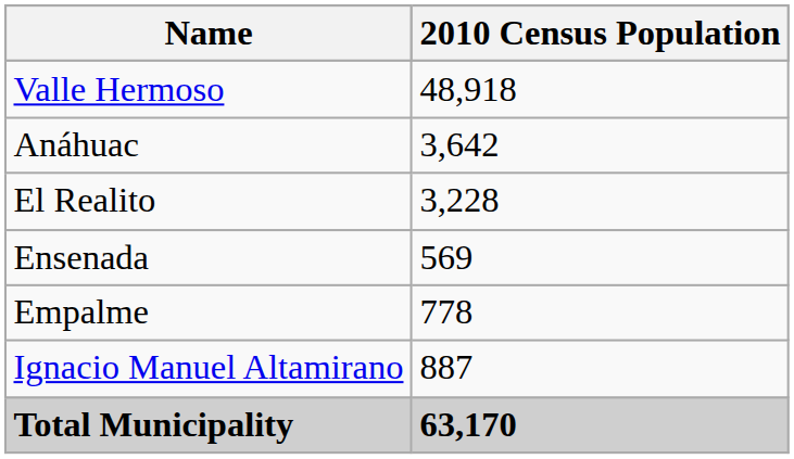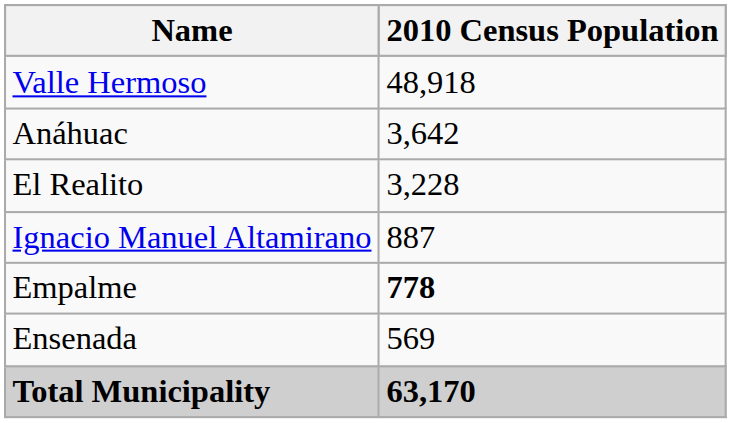 <table class="wikitable">
 <tr style="background:#000000; color:black;">
 <th><strong>Name</strong></th>
 <th><strong>2010 Census Population</strong></th>
 </tr>
 <tr>
 <td><a href='#'>Valle Hermoso</a></td>
 <td>48,918</td>
 </tr>
 <tr>
 <td>Anáhuac</td>
 <td>3,642</td>
 </tr>
 <tr>
 <td>El Realito</td>
 <td>3,228</td>
 </tr>
 <tr>
-<td>Ensenada</td>
-<td>569</td>
+<td><a href='#'>Ignacio Manuel Altamirano</a></td>
+<td>887</td>
 </tr>
 <tr>
 <td>Empalme</td>
-<td>778</td>
+<td><strong>778</strong></td>
 </tr>
 <tr>
-<td><a href='#'>Ignacio Manuel Altamirano</a></td>
-<td>887</td>
+<td>Ensenada</td>
+<td>569</td>
 </tr>
 <tr style="background:#CFCFCF;">
 <td><strong>Total Municipality</strong></td>
 <td><strong>63,170</strong></td>
 </tr>
 </table>
